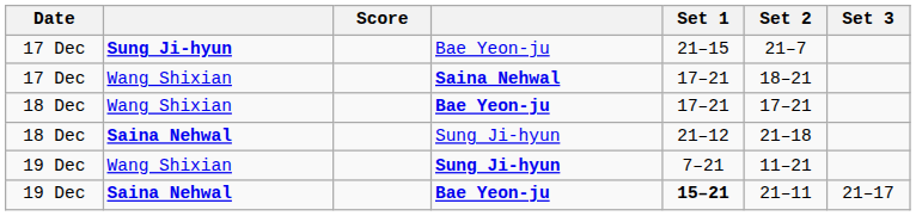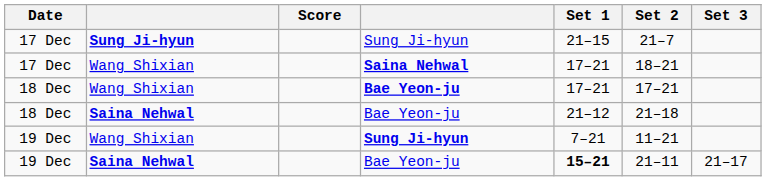 <table class="wikitable" style="text-align: center; font-size:90% ">
 <tr>
 <th width="60">Date</th>
 <th align="right" width="150"></th>
 <th width="60">Score</th>
 <th align="left" width="150"></th>
 <th width="50">Set 1</th>
 <th width="50">Set 2</th>
 <th width="50">Set 3</th>
 </tr>
 <tr>
 <td>17 Dec</td>
 <td align=left><strong> <a href='#'>Sung Ji-hyun</a></strong></td>
 <td align=center></td>
-<td align=left> <a href='#'>Bae Yeon-ju</a></td>
+<td align=left> <a href='#'>Sung Ji-hyun</a></td>
 <td>21–15</td>
 <td>21–7</td>
 <td></td>
 </tr>
 <tr>
 <td>17 Dec</td>
 <td align=left> <a href='#'>Wang Shixian</a></td>
 <td align=center></td>
 <td align=left><strong> <a href='#'>Saina Nehwal</a></strong></td>
 <td>17–21</td>
 <td>18–21</td>
 <td></td>
 </tr>
 <tr>
 <td>18 Dec</td>
 <td align=left> <a href='#'>Wang Shixian</a></td>
 <td align=center></td>
 <td align=left><strong> <a href='#'>Bae Yeon-ju</a></strong></td>
 <td>17–21</td>
 <td>17–21</td>
 <td></td>
 </tr>
 <tr>
 <td>18 Dec</td>
 <td align=left><strong> <a href='#'>Saina Nehwal</a></strong></td>
 <td align=center></td>
-<td align=left> <a href='#'>Sung Ji-hyun</a></td>
+<td align=left> <a href='#'>Bae Yeon-ju</a></td>
 <td>21–12</td>
 <td>21–18</td>
 <td></td>
 </tr>
 <tr>
 <td>19 Dec</td>
 <td align=left> <a href='#'>Wang Shixian</a></td>
 <td align=center></td>
 <td align=left><strong> <a href='#'>Sung Ji-hyun</a></strong></td>
 <td>7–21</td>
 <td>11–21</td>
 <td></td>
 </tr>
 <tr>
 <td>19 Dec</td>
 <td align=left><strong> <a href='#'>Saina Nehwal</a></strong></td>
 <td align=center></td>
-<td align=left><strong> <a href='#'>Bae Yeon-ju</a></strong></td>
+<td align=left> <a href='#'>Bae Yeon-ju</a></td>
 <td><strong>15–21</strong></td>
 <td>21–11</td>
 <td>21–17</td>
 </tr>
 </table>
